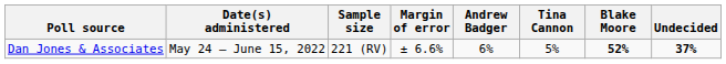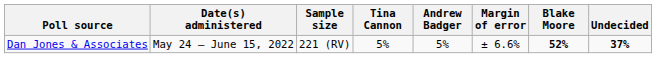 <table class="wikitable" style="font-size:90%;text-align:center;">
 <tr valign=bottom>
 <th>Poll source</th>
 <th>Date(s)<br>administered</th>
 <th>Sample<br>size</th>
+<th style="width:60px;">Tina<br>Cannon</th>
+<th style="width:60px;">Andrew<br>Badger</th>
 <th>Margin<br>of error</th>
-<th style="width:60px;">Andrew<br>Badger</th>
-<th style="width:60px;">Tina<br>Cannon</th>
 <th style="width:60px;">Blake<br>Moore</th>
 <th>Undecided</th>
 </tr>
 <tr>
 <td style="text-align:left;"><a href='#'>Dan Jones & Associates</a></td>
 <td>May 24 – June 15, 2022</td>
 <td>221 (RV)</td>
+<td>5%</td>
+<td>5%</td>
 <td>± 6.6%</td>
-<td>6%</td>
-<td>5%</td>
 <td><strong>52%</strong></td>
 <td><strong>37%</strong></td>
 </tr>
 </table>
